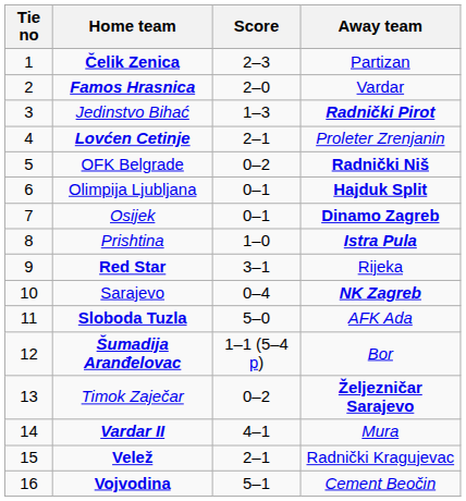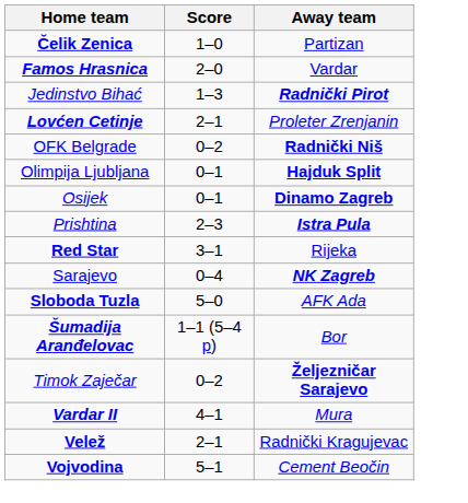 <table class="wikitable" style="text-align: center">
 <tr>
-<th width=40>Tie no</th>
 <th width=150>Home team</th>
 <th width=80>Score</th>
 <th width=150>Away team</th>
 </tr>
 <tr>
-<td>1</td>
 <td><strong><a href='#'>Čelik Zenica</a></strong></td>
-<td>2–3</td>
+<td>1–0</td>
 <td><a href='#'>Partizan</a></td>
 </tr>
 <tr>
-<td>2</td>
 <td><strong><em><a href='#'>Famos Hrasnica</a></em></strong></td>
 <td>2–0</td>
 <td><a href='#'>Vardar</a></td>
 </tr>
 <tr>
-<td>3</td>
 <td><em><a href='#'>Jedinstvo Bihać</a></em></td>
 <td>1–3</td>
 <td><strong><em><a href='#'>Radnički Pirot</a></em></strong></td>
 </tr>
 <tr>
-<td>4</td>
 <td><strong><em><a href='#'>Lovćen Cetinje</a></em></strong></td>
 <td>2–1</td>
 <td><em><a href='#'>Proleter Zrenjanin</a></em></td>
 </tr>
 <tr>
-<td>5</td>
 <td><a href='#'>OFK Belgrade</a></td>
 <td>0–2</td>
 <td><strong><a href='#'>Radnički Niš</a></strong></td>
 </tr>
 <tr>
-<td>6</td>
 <td><a href='#'>Olimpija Ljubljana</a></td>
 <td>0–1</td>
 <td><strong><a href='#'>Hajduk Split</a></strong></td>
 </tr>
 <tr>
-<td>7</td>
 <td><em><a href='#'>Osijek</a></em></td>
 <td>0–1</td>
 <td><strong><a href='#'>Dinamo Zagreb</a></strong></td>
 </tr>
 <tr>
-<td>8</td>
 <td><em><a href='#'>Prishtina</a></em></td>
-<td>1–0</td>
+<td>2–3</td>
 <td><strong><em><a href='#'>Istra Pula</a></em></strong></td>
 </tr>
 <tr>
-<td>9</td>
 <td><strong><a href='#'>Red Star</a></strong></td>
 <td>3–1</td>
 <td><a href='#'>Rijeka</a></td>
 </tr>
 <tr>
-<td>10</td>
 <td><a href='#'>Sarajevo</a></td>
 <td>0–4</td>
 <td><strong><em><a href='#'>NK Zagreb</a></em></strong></td>
 </tr>
 <tr>
-<td>11</td>
 <td><strong><a href='#'>Sloboda Tuzla</a></strong></td>
 <td>5–0</td>
 <td><em><a href='#'>AFK Ada</a></em></td>
 </tr>
 <tr>
-<td>12</td>
 <td><strong><em><a href='#'>Šumadija Aranđelovac</a></em></strong></td>
 <td>1–1 (5–4 <a href='#'>p</a>)</td>
 <td><em><a href='#'>Bor</a></em></td>
 </tr>
 <tr>
-<td>13</td>
 <td><em><a href='#'>Timok Zaječar</a></em></td>
 <td>0–2</td>
 <td><strong><a href='#'>Željezničar Sarajevo</a></strong></td>
 </tr>
 <tr>
-<td>14</td>
 <td><strong><em><a href='#'>Vardar II</a></em></strong></td>
 <td>4–1</td>
 <td><em><a href='#'>Mura</a></em></td>
 </tr>
 <tr>
-<td>15</td>
 <td><strong><a href='#'>Velež</a></strong></td>
 <td>2–1</td>
 <td><a href='#'>Radnički Kragujevac</a></td>
 </tr>
 <tr>
-<td>16</td>
 <td><strong><a href='#'>Vojvodina</a></strong></td>
 <td>5–1</td>
 <td><em><a href='#'>Cement Beočin</a></em></td>
 </tr>
 </table>
